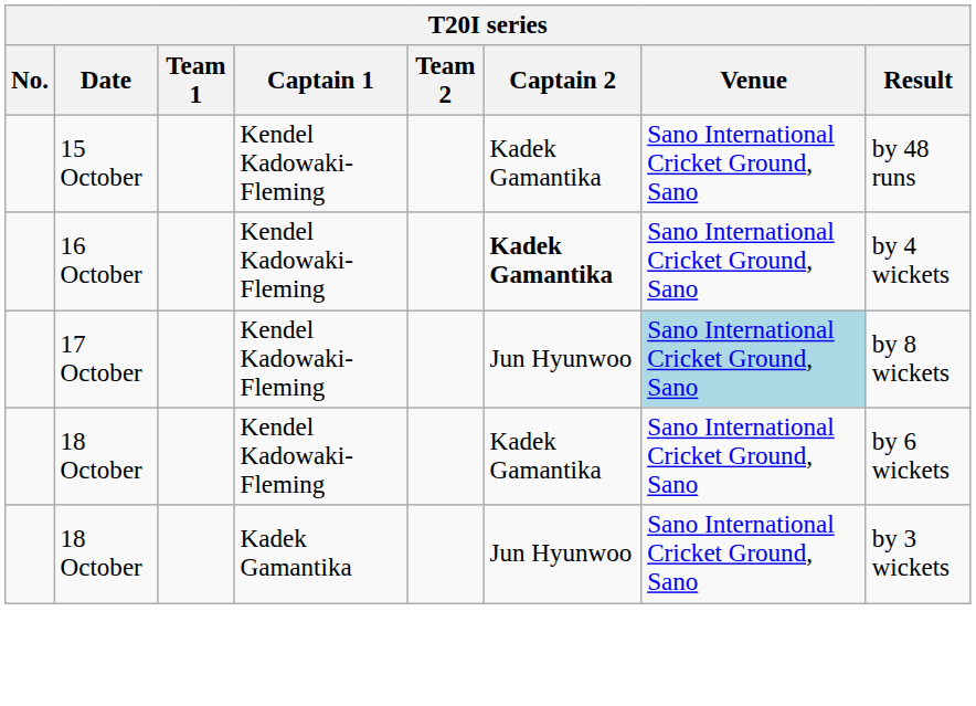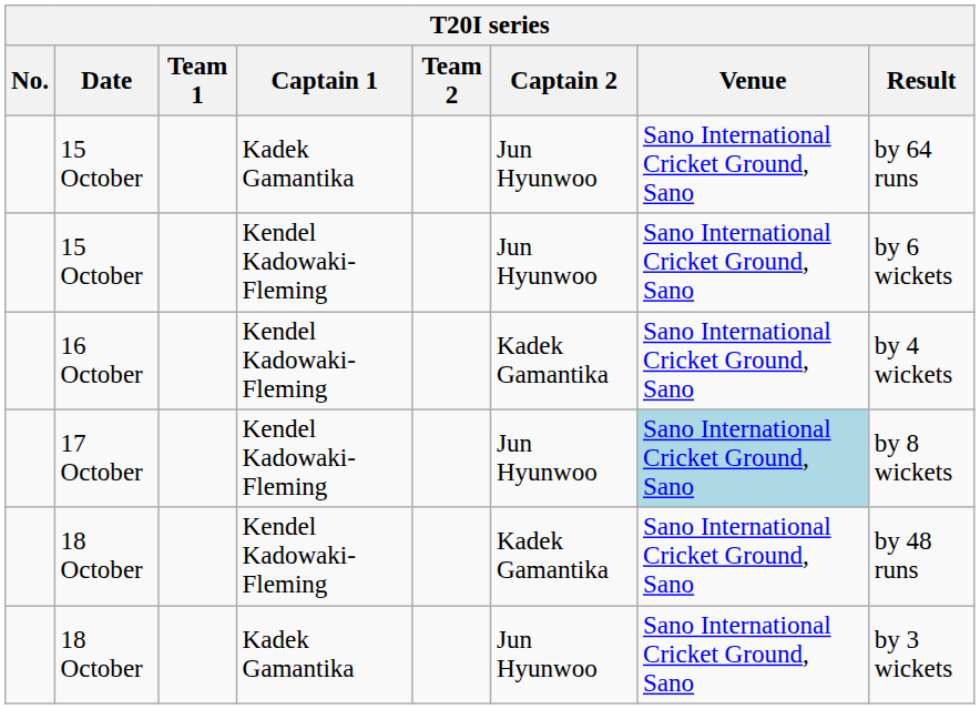 <table class="wikitable">
 <tr>
 <th colspan="8">T20I series</th>
 </tr>
 <tr>
 <th>No.</th>
 <th>Date</th>
 <th>Team 1</th>
 <th>Captain 1</th>
 <th>Team 2</th>
 <th>Captain 2</th>
 <th>Venue</th>
 <th>Result</th>
 </tr>
 <tr>
 <td></td>
 <td>15 October</td>
 <td></td>
+<td>Kadek Gamantika</td>
+<td></td>
+<td>Jun Hyunwoo</td>
+<td><a href='#'>Sano International Cricket Ground</a>, <a href='#'>Sano</a></td>
+<td> by 64 runs</td>
+</tr>
+<tr>
+<td></td>
+<td>15 October</td>
+<td></td>
 <td>Kendel Kadowaki-Fleming</td>
 <td></td>
-<td>Kadek Gamantika</td>
+<td>Jun Hyunwoo</td>
 <td><a href='#'>Sano International Cricket Ground</a>, <a href='#'>Sano</a></td>
-<td> by 48 runs</td>
+<td> by 6 wickets</td>
 </tr>
 <tr>
 <td></td>
 <td>16 October</td>
 <td></td>
 <td>Kendel Kadowaki-Fleming</td>
 <td></td>
-<td><strong>Kadek Gamantika</strong></td>
+<td>Kadek Gamantika</td>
 <td><a href='#'>Sano International Cricket Ground</a>, <a href='#'>Sano</a></td>
 <td> by 4 wickets</td>
 </tr>
 <tr>
 <td></td>
 <td>17 October</td>
 <td></td>
 <td>Kendel Kadowaki-Fleming</td>
 <td></td>
 <td>Jun Hyunwoo</td>
 <td style="background: lightblue;"><a href='#'>Sano International Cricket Ground</a>, <a href='#'>Sano</a></td>
 <td> by 8 wickets</td>
 </tr>
 <tr>
 <td></td>
 <td>18 October</td>
 <td></td>
 <td>Kendel Kadowaki-Fleming</td>
 <td></td>
 <td>Kadek Gamantika</td>
 <td><a href='#'>Sano International Cricket Ground</a>, <a href='#'>Sano</a></td>
-<td> by 6 wickets</td>
+<td> by 48 runs</td>
 </tr>
 <tr>
 <td></td>
 <td>18 October</td>
 <td></td>
 <td>Kadek Gamantika</td>
 <td></td>
 <td>Jun Hyunwoo</td>
 <td><a href='#'>Sano International Cricket Ground</a>, <a href='#'>Sano</a></td>
 <td> by 3 wickets</td>
 </tr>
 </table>
